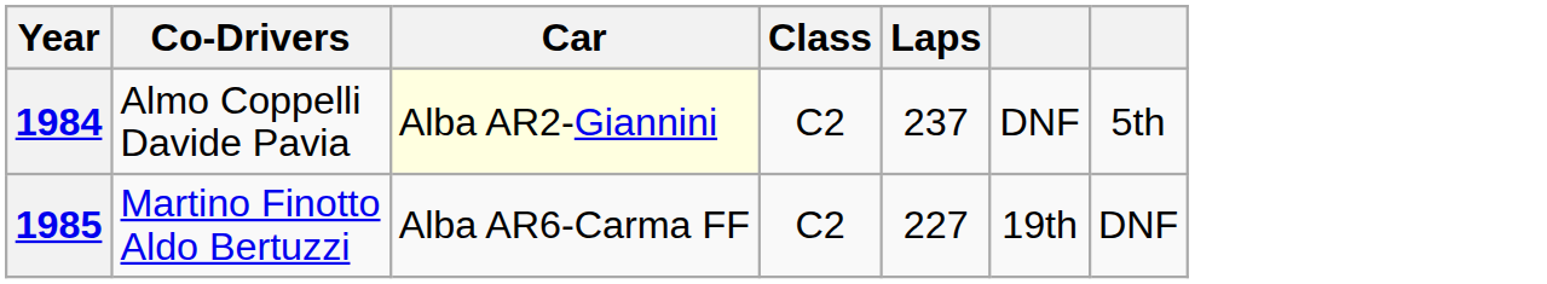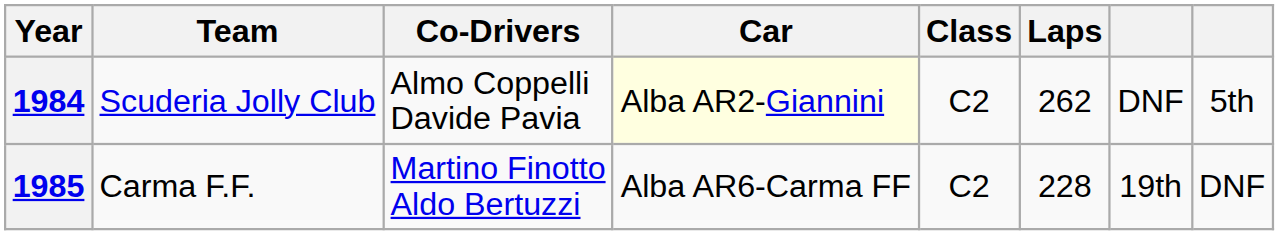 <table class="wikitable" style="text-align:center; font-size:90%">
 <tr>
 <th>Year</th>
+<th>Team</th>
 <th>Co-Drivers</th>
 <th>Car</th>
 <th>Class</th>
 <th>Laps</th>
 <th></th>
 <th></th>
 </tr>
 <tr>
 <th><a href='#'>1984</a></th>
+<td align="left"> <a href='#'>Scuderia Jolly Club</a></td>
 <td align="left"> Almo Coppelli<br> Davide Pavia</td>
 <td align="left" style="background: lightyellow;">Alba AR2-<a href='#'>Giannini</a></td>
 <td>C2</td>
-<td>237</td>
+<td>262</td>
 <td>DNF</td>
 <td>5th</td>
 </tr>
 <tr>
 <th><a href='#'>1985</a></th>
+<td align="left"> Carma F.F.</td>
 <td align="left"> <a href='#'>Martino Finotto</a><br> <a href='#'>Aldo Bertuzzi</a></td>
 <td align="left">Alba AR6-Carma FF</td>
 <td>C2</td>
-<td>227</td>
+<td>228</td>
 <td>19th</td>
 <td>DNF</td>
 </tr>
 </table>
